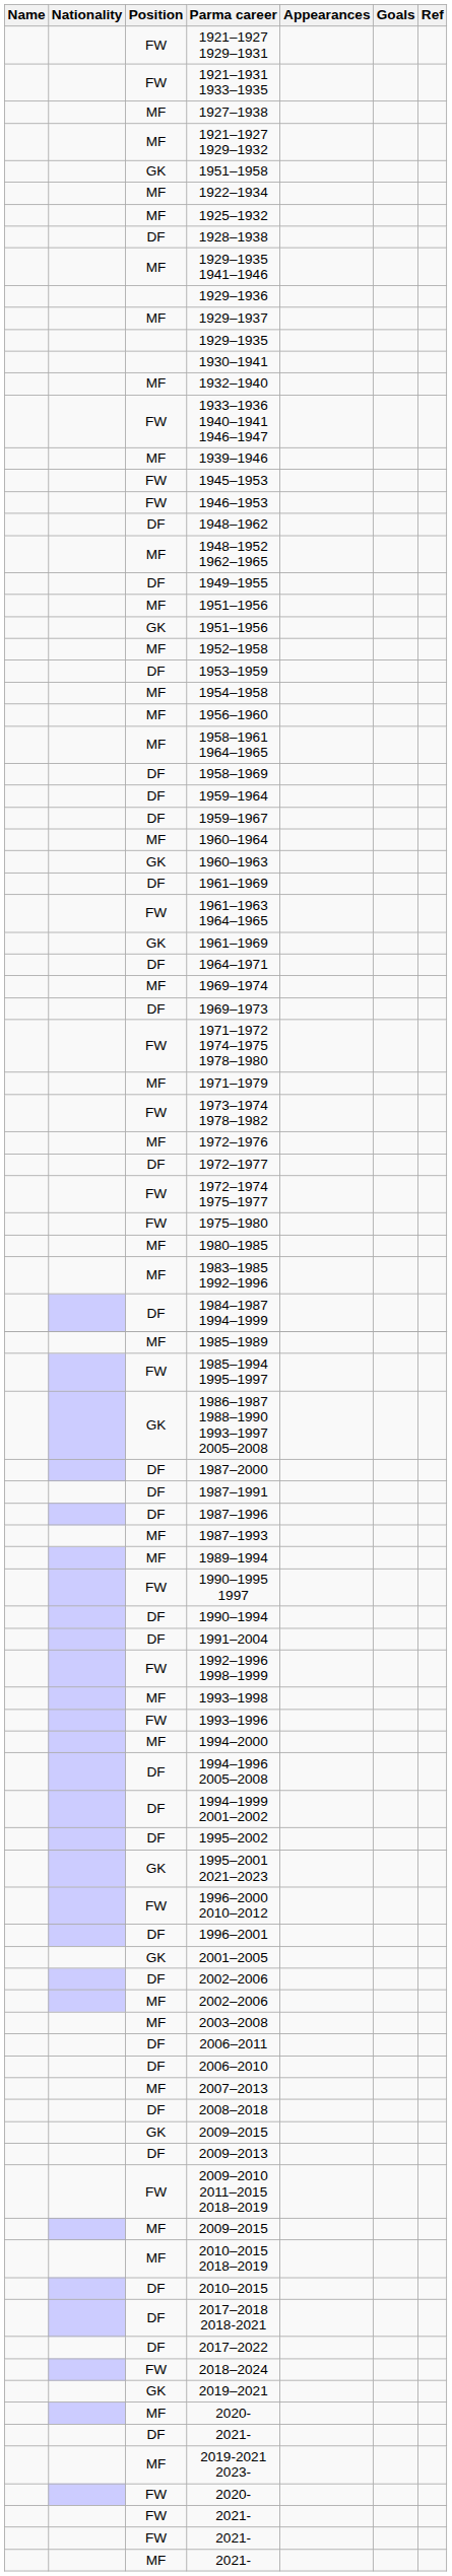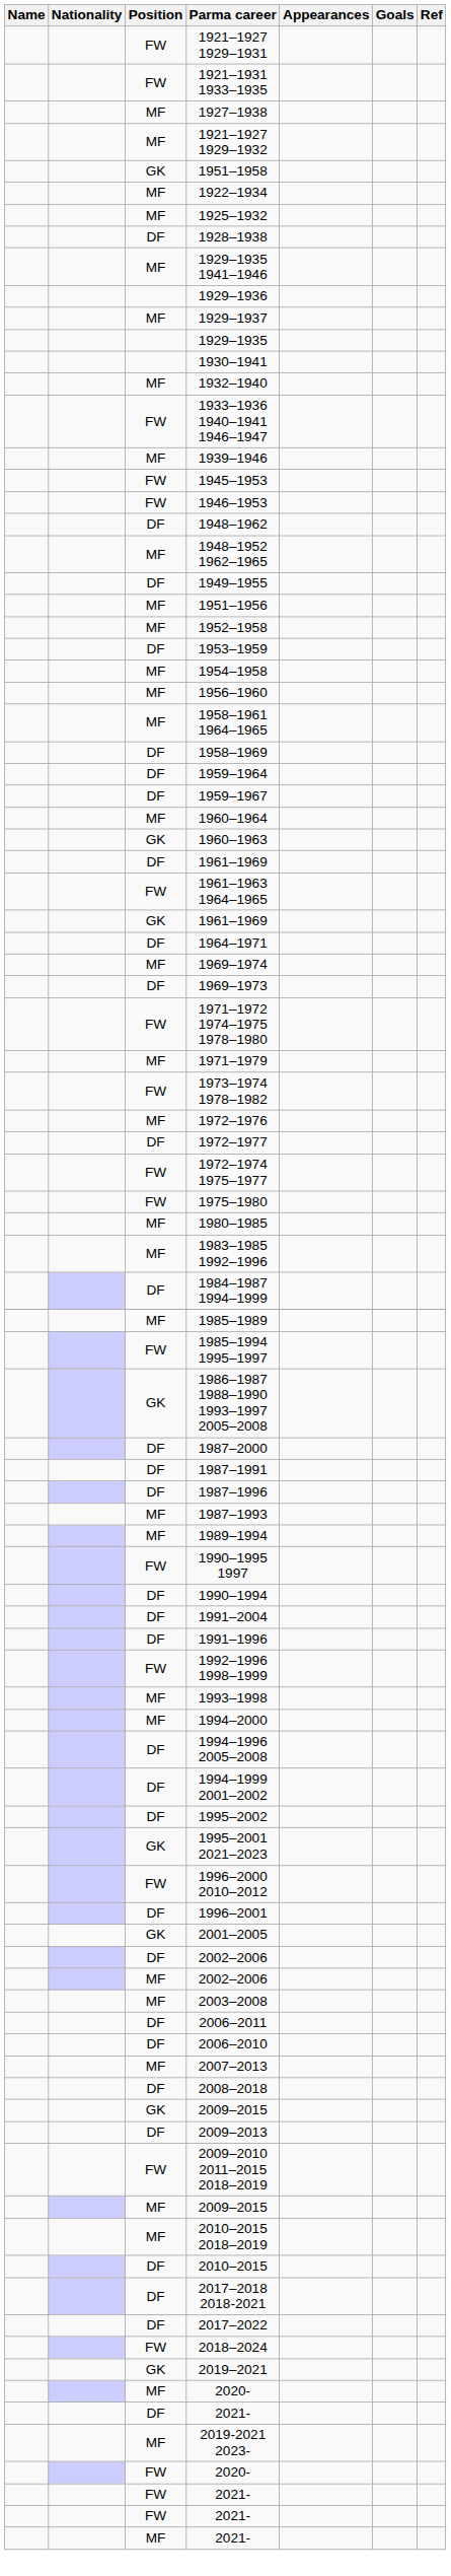 <table class="wikitable plainrowheaders sortable" style="text-align:center">
 <tr>
 <th>Name</th>
 <th>Nationality</th>
 <th>Position</th>
 <th>Parma career</th>
 <th>Appearances</th>
 <th>Goals</th>
 <th class=unsortable>Ref</th>
 </tr>
 <tr>
 <td align="left"></td>
 <td align="left"></td>
 <td>FW</td>
 <td>1921–1927<br>1929–1931</td>
 <td></td>
 <td></td>
 <td></td>
 </tr>
 <tr>
 <td align="left"></td>
 <td align="left"></td>
 <td>FW</td>
 <td>1921–1931<br>1933–1935</td>
 <td></td>
 <td></td>
 <td></td>
 </tr>
 <tr>
 <td align="left"></td>
 <td align="left"></td>
 <td>MF</td>
 <td>1927–1938</td>
 <td></td>
 <td></td>
 <td></td>
 </tr>
 <tr>
 <td align="left"></td>
 <td align="left"></td>
 <td>MF</td>
 <td>1921–1927<br>1929–1932</td>
 <td></td>
 <td></td>
 <td></td>
 </tr>
 <tr>
 <td align="left"></td>
 <td align="left"></td>
 <td>GK</td>
 <td>1951–1958</td>
 <td></td>
 <td></td>
 <td></td>
 </tr>
 <tr>
 <td align="left"></td>
 <td align="left"></td>
 <td>MF</td>
 <td>1922–1934</td>
 <td></td>
 <td></td>
 <td></td>
 </tr>
 <tr>
 <td align="left"></td>
 <td align="left"></td>
 <td>MF</td>
 <td>1925–1932</td>
 <td></td>
 <td></td>
 <td></td>
 </tr>
 <tr>
 <td align="left"></td>
 <td align="left"></td>
 <td>DF</td>
 <td>1928–1938</td>
 <td></td>
 <td></td>
 <td></td>
 </tr>
 <tr>
 <td align="left"></td>
 <td align="left"></td>
 <td>MF</td>
 <td>1929–1935<br>1941–1946</td>
 <td></td>
 <td></td>
 <td></td>
 </tr>
 <tr>
 <td align="left"></td>
 <td align="left"></td>
 <td></td>
 <td>1929–1936</td>
 <td></td>
 <td></td>
 <td></td>
 </tr>
 <tr>
 <td align="left"></td>
 <td align="left"></td>
 <td>MF</td>
 <td>1929–1937</td>
 <td></td>
 <td></td>
 <td></td>
 </tr>
 <tr>
 <td align="left"></td>
 <td align="left"></td>
 <td></td>
 <td>1929–1935</td>
 <td></td>
 <td></td>
 <td></td>
 </tr>
 <tr>
 <td align="left"></td>
 <td align="left"></td>
 <td></td>
 <td>1930–1941</td>
 <td></td>
 <td></td>
 <td></td>
 </tr>
 <tr>
 <td align="left"></td>
 <td align="left"></td>
 <td>MF</td>
 <td>1932–1940</td>
 <td></td>
 <td></td>
 <td></td>
 </tr>
 <tr>
 <td align="left"></td>
 <td align="left"></td>
 <td>FW</td>
 <td>1933–1936<br>1940–1941<br>1946–1947</td>
 <td></td>
 <td></td>
 <td></td>
 </tr>
 <tr>
 <td align="left"></td>
 <td align="left"></td>
 <td>MF</td>
 <td>1939–1946</td>
 <td></td>
 <td></td>
 <td></td>
 </tr>
 <tr>
 <td align="left"></td>
 <td align="left"></td>
 <td>FW</td>
 <td>1945–1953</td>
 <td></td>
 <td></td>
 <td></td>
 </tr>
 <tr>
 <td align="left"></td>
 <td align="left"></td>
 <td>FW</td>
 <td>1946–1953</td>
 <td></td>
 <td></td>
 <td></td>
 </tr>
 <tr>
 <td align="left"></td>
 <td align="left"></td>
 <td>DF</td>
 <td>1948–1962</td>
 <td></td>
 <td></td>
 <td></td>
 </tr>
 <tr>
 <td align="left"></td>
 <td align="left"></td>
 <td>MF</td>
 <td>1948–1952<br>1962–1965</td>
 <td></td>
 <td></td>
 <td></td>
 </tr>
 <tr>
 <td align="left"></td>
 <td align="left"></td>
 <td>DF</td>
 <td>1949–1955</td>
 <td></td>
 <td></td>
 <td></td>
 </tr>
 <tr>
 <td align="left"></td>
 <td align="left"></td>
 <td>MF</td>
-<td>1951–1956</td>
-<td></td>
-<td></td>
-<td></td>
-</tr>
-<tr>
-<td align="left"></td>
-<td align="left"></td>
-<td>GK</td>
 <td>1951–1956</td>
 <td></td>
 <td></td>
 <td></td>
 </tr>
 <tr>
 <td align="left"></td>
 <td align="left"></td>
 <td>MF</td>
 <td>1952–1958</td>
 <td></td>
 <td></td>
 <td></td>
 </tr>
 <tr>
 <td align="left"></td>
 <td align="left"></td>
 <td>DF</td>
 <td>1953–1959</td>
 <td></td>
 <td></td>
 <td></td>
 </tr>
 <tr>
 <td align="left"></td>
 <td align="left"></td>
 <td>MF</td>
 <td>1954–1958</td>
 <td></td>
 <td></td>
 <td></td>
 </tr>
 <tr>
 <td align="left"></td>
 <td align="left"></td>
 <td>MF</td>
 <td>1956–1960</td>
 <td></td>
 <td></td>
 <td></td>
 </tr>
 <tr>
 <td align="left"></td>
 <td align="left"></td>
 <td>MF</td>
 <td>1958–1961<br>1964–1965</td>
 <td></td>
 <td></td>
 <td></td>
 </tr>
 <tr>
 <td align="left"></td>
 <td align="left"></td>
 <td>DF</td>
 <td>1958–1969</td>
 <td></td>
 <td></td>
 <td></td>
 </tr>
 <tr>
 <td align="left"></td>
 <td align="left"></td>
 <td>DF</td>
 <td>1959–1964</td>
 <td></td>
 <td></td>
 <td></td>
 </tr>
 <tr>
 <td align="left"></td>
 <td align="left"></td>
 <td>DF</td>
 <td>1959–1967</td>
 <td></td>
 <td></td>
 <td></td>
 </tr>
 <tr>
 <td align="left"></td>
 <td align="left"></td>
 <td>MF</td>
 <td>1960–1964</td>
 <td></td>
 <td></td>
 <td></td>
 </tr>
 <tr>
 <td align="left"></td>
 <td align="left"></td>
 <td>GK</td>
 <td>1960–1963</td>
 <td></td>
 <td></td>
 <td></td>
 </tr>
 <tr>
 <td align="left"></td>
 <td align="left"></td>
 <td>DF</td>
 <td>1961–1969</td>
 <td></td>
 <td></td>
 <td></td>
 </tr>
 <tr>
 <td align="left"></td>
 <td align="left"></td>
 <td>FW</td>
 <td>1961–1963<br>1964–1965</td>
 <td></td>
 <td></td>
 <td></td>
 </tr>
 <tr>
 <td align="left"></td>
 <td align="left"></td>
 <td>GK</td>
 <td>1961–1969</td>
 <td></td>
 <td></td>
 <td></td>
 </tr>
 <tr>
 <td align="left"></td>
 <td align="left"></td>
 <td>DF</td>
 <td>1964–1971</td>
 <td></td>
 <td></td>
 <td></td>
 </tr>
 <tr>
 <td align="left"></td>
 <td align="left"></td>
 <td>MF</td>
 <td>1969–1974</td>
 <td></td>
 <td></td>
 <td></td>
 </tr>
 <tr>
 <td align="left"></td>
 <td align="left"></td>
 <td>DF</td>
 <td>1969–1973</td>
 <td></td>
 <td></td>
 <td></td>
 </tr>
 <tr>
 <td align="left"></td>
 <td align="left"></td>
 <td>FW</td>
 <td>1971–1972<br>1974–1975<br>1978–1980</td>
 <td></td>
 <td></td>
 <td></td>
 </tr>
 <tr>
 <td align="left"></td>
 <td align="left"></td>
 <td>MF</td>
 <td>1971–1979</td>
 <td></td>
 <td></td>
 <td></td>
 </tr>
 <tr>
 <td align="left"></td>
 <td align="left"></td>
 <td>FW</td>
 <td>1973–1974<br>1978–1982</td>
 <td></td>
 <td></td>
 <td></td>
 </tr>
 <tr>
 <td align="left"></td>
 <td align="left"></td>
 <td>MF</td>
 <td>1972–1976</td>
 <td></td>
 <td></td>
 <td></td>
 </tr>
 <tr>
 <td align="left"></td>
 <td align="left"></td>
 <td>DF</td>
 <td>1972–1977</td>
 <td></td>
 <td></td>
 <td></td>
 </tr>
 <tr>
 <td align="left"></td>
 <td align="left"></td>
 <td>FW</td>
 <td>1972–1974<br>1975–1977</td>
 <td></td>
 <td></td>
 <td></td>
 </tr>
 <tr>
 <td align="left"></td>
 <td align="left"></td>
 <td>FW</td>
 <td>1975–1980</td>
 <td></td>
 <td></td>
 <td></td>
 </tr>
 <tr>
 <td align="left"></td>
 <td align="left"></td>
 <td>MF</td>
 <td>1980–1985</td>
 <td></td>
 <td></td>
 <td></td>
 </tr>
 <tr>
 <td align="left"></td>
 <td align="left"></td>
 <td>MF</td>
 <td>1983–1985<br>1992–1996</td>
 <td></td>
 <td></td>
 <td></td>
 </tr>
 <tr>
 <td align="left"></td>
 <td style="background:#ccccff; color:black" align="left"></td>
 <td>DF</td>
 <td>1984–1987<br>1994–1999</td>
 <td></td>
 <td></td>
 <td></td>
 </tr>
 <tr>
 </tr>
 <tr>
 <td align="left"></td>
 <td align="left"></td>
 <td>MF</td>
 <td>1985–1989</td>
 <td></td>
 <td></td>
 <td></td>
 </tr>
 <tr>
 <td align="left"></td>
 <td style="background:#ccccff; color:black" align="left"></td>
 <td>FW</td>
 <td>1985–1994<br>1995–1997</td>
 <td></td>
 <td></td>
 <td></td>
 </tr>
 <tr>
 <td align="left"></td>
 <td style="background:#ccccff; color:black" align="left"></td>
 <td>GK</td>
 <td>1986–1987<br>1988–1990<br>1993–1997<br>2005–2008</td>
 <td></td>
 <td></td>
 <td></td>
 </tr>
 <tr>
 <td align="left"></td>
 <td style="background:#ccccff; color:black" align="left"></td>
 <td>DF</td>
 <td>1987–2000</td>
 <td></td>
 <td></td>
 <td></td>
 </tr>
 <tr>
 <td align="left"></td>
 <td align="left"></td>
 <td>DF</td>
 <td>1987–1991</td>
 <td></td>
 <td></td>
 <td></td>
 </tr>
 <tr>
 <td align="left"></td>
 <td style="background:#ccccff; color:black" align="left"></td>
 <td>DF</td>
 <td>1987–1996</td>
 <td></td>
 <td></td>
 <td></td>
 </tr>
 <tr>
 <td align="left"></td>
 <td align="left"></td>
 <td>MF</td>
 <td>1987–1993</td>
 <td></td>
 <td></td>
 <td></td>
 </tr>
 <tr>
 <td align="left"></td>
 <td style="background:#ccccff; color:black" align="left"></td>
 <td>MF</td>
 <td>1989–1994</td>
 <td></td>
 <td></td>
 <td></td>
 </tr>
 <tr>
 <td align="left"></td>
 <td style="background:#ccccff; color:black" align="left"></td>
 <td>FW</td>
 <td>1990–1995<br>1997</td>
 <td></td>
 <td></td>
 <td></td>
 </tr>
 <tr>
 <td align="left"></td>
 <td style="background:#ccccff; color:black" align="left"></td>
 <td>DF</td>
 <td>1990–1994</td>
 <td></td>
 <td></td>
 <td></td>
 </tr>
 <tr>
 <td align="left"></td>
 <td style="background:#ccccff; color:black" align="left"></td>
 <td>DF</td>
 <td>1991–2004</td>
 <td></td>
 <td></td>
 <td></td>
 </tr>
 <tr>
 <td align="left"></td>
 <td style="background:#ccccff; color:black" align="left"></td>
+<td>DF</td>
+<td>1991–1996</td>
+<td></td>
+<td></td>
+<td></td>
+</tr>
+<tr>
+<td align="left"></td>
+<td style="background:#ccccff; color:black" align="left"></td>
 <td>FW</td>
 <td>1992–1996<br>1998–1999</td>
 <td></td>
 <td></td>
 <td></td>
 </tr>
 <tr>
 <td align="left"></td>
 <td style="background:#ccccff; color:black" align="left"></td>
 <td>MF</td>
 <td>1993–1998</td>
-<td></td>
-<td></td>
-<td></td>
-</tr>
-<tr>
-<td align="left"></td>
-<td style="background:#ccccff; color:black" align="left"></td>
-<td>FW</td>
-<td>1993–1996</td>
 <td></td>
 <td></td>
 <td></td>
 </tr>
 <tr>
 <td align="left"></td>
 <td style="background:#ccccff; color:black" align="left"></td>
 <td>MF</td>
 <td>1994–2000</td>
 <td></td>
 <td></td>
 <td></td>
 </tr>
 <tr>
 <td align="left"></td>
 <td Style="background:#ccccff; color:black" align="left"></td>
 <td>DF</td>
 <td>1994–1996<br>2005–2008</td>
 <td></td>
 <td></td>
 <td></td>
 </tr>
 <tr>
 <td align="left"></td>
 <td style="background:#ccccff; color:black" align="left"></td>
 <td>DF</td>
 <td>1994–1999<br>2001–2002</td>
 <td></td>
 <td></td>
 <td></td>
 </tr>
 <tr>
 <td align="left"></td>
 <td style="background:#ccccff; color:black" align="left"></td>
 <td>DF</td>
 <td>1995–2002</td>
 <td></td>
 <td></td>
 <td></td>
 </tr>
 <tr>
 <td align="left"></td>
 <td style="background:#ccccff; color:black" align="left"></td>
 <td>GK</td>
 <td>1995–2001<br>2021–2023</td>
 <td></td>
 <td></td>
 <td></td>
 </tr>
 <tr>
 <td align="left"></td>
 <td Style="background:#ccccff; color:black" align="left"></td>
 <td>FW</td>
 <td>1996–2000<br>2010–2012</td>
 <td></td>
 <td></td>
 <td></td>
 </tr>
 <tr>
 <td align="left"></td>
 <td style="background:#ccccff; color:black" align="left"></td>
 <td>DF</td>
 <td>1996–2001</td>
 <td></td>
 <td></td>
 <td></td>
 </tr>
 <tr>
 <td align="left"></td>
 <td align="left"></td>
 <td>GK</td>
 <td>2001–2005</td>
 <td></td>
 <td></td>
 <td></td>
 </tr>
 <tr>
 <td align="left"></td>
 <td style="background:#ccccff; color:black" align="left"></td>
 <td>DF</td>
 <td>2002–2006</td>
 <td></td>
 <td></td>
 <td></td>
 </tr>
 <tr>
 <td align="left"></td>
 <td style="background:#ccccff; color:black" align="left"></td>
 <td>MF</td>
 <td>2002–2006</td>
 <td></td>
 <td></td>
 <td></td>
 </tr>
 <tr>
 <td align="left"></td>
 <td align="left"></td>
 <td>MF</td>
 <td>2003–2008</td>
 <td></td>
 <td></td>
 <td></td>
 </tr>
 <tr>
 <td align="left"></td>
 <td align="left"></td>
 <td>DF</td>
 <td>2006–2011</td>
 <td></td>
 <td></td>
 <td></td>
 </tr>
 <tr>
 <td align="left"></td>
 <td align="left"></td>
 <td>DF</td>
 <td>2006–2010</td>
 <td></td>
 <td></td>
 <td></td>
 </tr>
 <tr>
 <td align="left"></td>
 <td align="left"></td>
 <td>MF</td>
 <td>2007–2013</td>
 <td></td>
 <td></td>
 <td></td>
 </tr>
 <tr>
 <td align="left"></td>
 <td align="left"></td>
 <td>DF</td>
 <td>2008–2018</td>
 <td></td>
 <td></td>
 <td></td>
 </tr>
 <tr>
 <td align="left"></td>
 <td align="left"></td>
 <td>GK</td>
 <td>2009–2015</td>
 <td></td>
 <td></td>
 <td></td>
 </tr>
 <tr>
 <td align="left"></td>
 <td align="left"></td>
 <td>DF</td>
 <td>2009–2013</td>
 <td></td>
 <td></td>
 <td></td>
 </tr>
 <tr>
 <td align="left"></td>
 <td align="left"></td>
 <td>FW</td>
 <td>2009–2010<br>2011–2015<br>2018–2019</td>
 <td></td>
 <td></td>
 <td></td>
 </tr>
 <tr>
 <td align="left"></td>
 <td style="background:#ccccff; color:black" align="left"></td>
 <td>MF</td>
 <td>2009–2015</td>
 <td></td>
 <td></td>
 <td></td>
 </tr>
 <tr>
 <td align="left"></td>
 <td align="left"></td>
 <td>MF</td>
 <td>2010–2015<br>2018–2019</td>
 <td></td>
 <td></td>
 <td></td>
 </tr>
 <tr>
 <td align="left"></td>
 <td style="background:#ccccff; color:black" align="left"></td>
 <td>DF</td>
 <td>2010–2015</td>
 <td></td>
 <td></td>
 <td></td>
 </tr>
 <tr>
 <td align="left"></td>
 <td style="background:#ccccff; color:black" align="left"></td>
 <td>DF</td>
 <td>2017–2018<br>2018-2021</td>
 <td></td>
 <td></td>
 <td></td>
 </tr>
 <tr>
 <td align="left"></td>
 <td align="left"></td>
 <td>DF</td>
 <td>2017–2022</td>
 <td></td>
 <td></td>
 <td></td>
 </tr>
 <tr>
 <td align="left"></td>
 <td Style="background:#ccccff; color:black" align="left"></td>
 <td>FW</td>
 <td>2018–2024</td>
 <td></td>
 <td></td>
 <td></td>
 </tr>
 <tr>
 <td align="left"></td>
 <td align="left"></td>
 <td>GK</td>
 <td>2019–2021</td>
 <td></td>
 <td></td>
 <td></td>
 </tr>
 <tr>
 <td align="left"><strong></strong></td>
 <td style="background:#ccccff; color:black" align="left"></td>
 <td>MF</td>
 <td>2020-</td>
 <td></td>
 <td></td>
 <td></td>
 </tr>
 <tr>
 <td align="left"><strong></strong></td>
 <td align="left"></td>
 <td>DF</td>
 <td>2021-</td>
 <td></td>
 <td></td>
 <td></td>
 </tr>
 <tr>
 <td align="left"><strong></strong></td>
 <td align="left"></td>
 <td>MF</td>
 <td>2019-2021<br>2023-</td>
 <td></td>
 <td></td>
 <td></td>
 </tr>
 <tr>
 <td align="left"><strong></strong></td>
 <td style="background:#ccccff; color:black" align="left"></td>
 <td>FW</td>
 <td>2020-</td>
 <td></td>
 <td></td>
 <td></td>
 </tr>
 <tr>
 <td align="left"><strong></strong></td>
 <td align="left"></td>
 <td>FW</td>
 <td>2021-</td>
 <td></td>
 <td></td>
 <td></td>
 </tr>
 <tr>
 <td align="left"><strong></strong></td>
 <td align="left"></td>
 <td>FW</td>
 <td>2021-</td>
 <td></td>
 <td></td>
 <td></td>
 </tr>
 <tr>
 <td align="left"><strong></strong></td>
 <td align="left"></td>
 <td>MF</td>
 <td>2021-</td>
 <td></td>
 <td></td>
 <td></td>
 </tr>
 </table>
